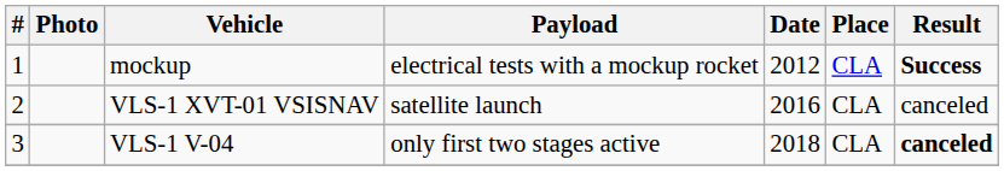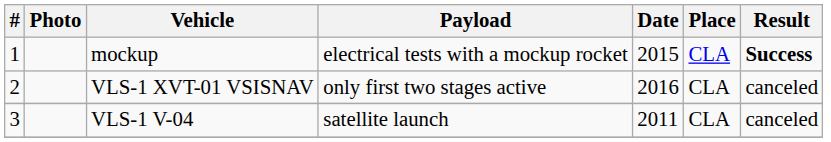 <table class="wikitable">
 <tr>
 <th>#</th>
 <th>Photo</th>
 <th>Vehicle</th>
 <th>Payload</th>
 <th>Date</th>
 <th>Place</th>
 <th>Result</th>
 </tr>
 <tr>
 <td>1</td>
 <td></td>
 <td>mockup</td>
 <td>electrical tests with a mockup rocket</td>
-<td>2012</td>
+<td>2015</td>
 <td><a href='#'>CLA</a></td>
 <td><strong>Success</strong></td>
 </tr>
 <tr>
 <td>2</td>
 <td></td>
 <td>VLS-1 XVT-01 VSISNAV</td>
-<td>satellite launch</td>
+<td>only first two stages active</td>
 <td>2016</td>
 <td>CLA</td>
 <td>canceled</td>
 </tr>
 <tr>
 </tr>
 <tr>
 <td>3</td>
 <td></td>
 <td>VLS-1 V-04</td>
-<td>only first two stages active</td>
-<td>2018</td>
+<td>satellite launch</td>
+<td>2011</td>
 <td>CLA</td>
-<td><strong>canceled</strong></td>
+<td>canceled</td>
 </tr>
 <tr>
 </tr>
 </table>
